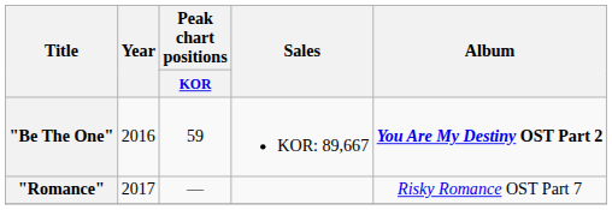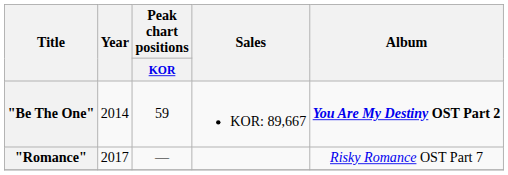 <table class="wikitable plainrowheaders" style="text-align:center;">
 <tr>
 <th rowspan="2">Title</th>
 <th rowspan="2">Year</th>
 <th colspan="1">Peak chart positions</th>
 <th rowspan="2">Sales</th>
 <th rowspan="2">Album</th>
 </tr>
 <tr>
 <th style="width:3em;"><small><a href='#'>KOR</a></small><br></th>
 </tr>
 <tr>
 <th scope="row">"Be The One"</th>
-<td>2016</td>
+<td>2014</td>
 <td>59</td>
 <td><br><ul><li>KOR: 89,667</li></ul></td>
 <td><strong><em><a href='#'>You Are My Destiny</a></em> OST Part 2</strong></td>
 </tr>
 <tr>
 <th scope="row">"Romance"</th>
 <td>2017</td>
 <td>—</td>
 <td></td>
 <td><em><a href='#'>Risky Romance</a></em> OST Part 7</td>
 </tr>
 <tr>
 </tr>
 </table>
